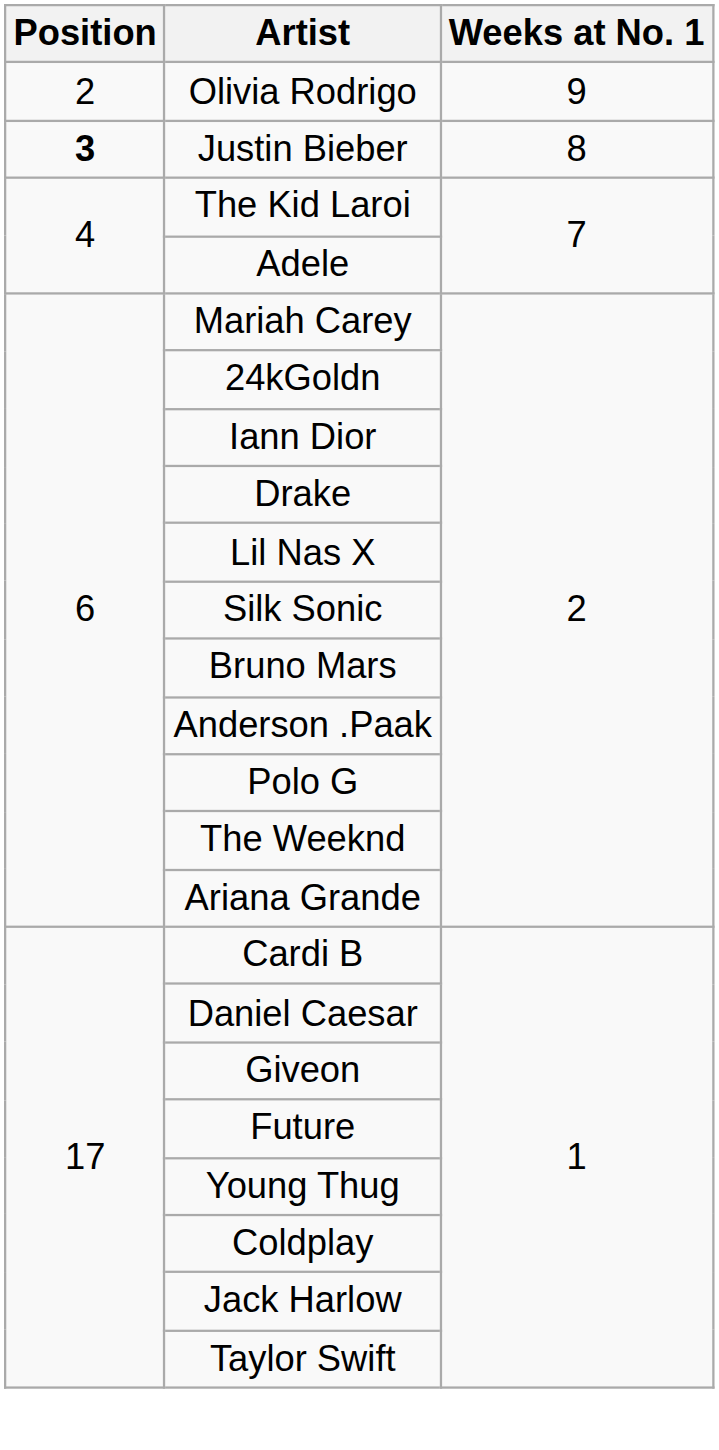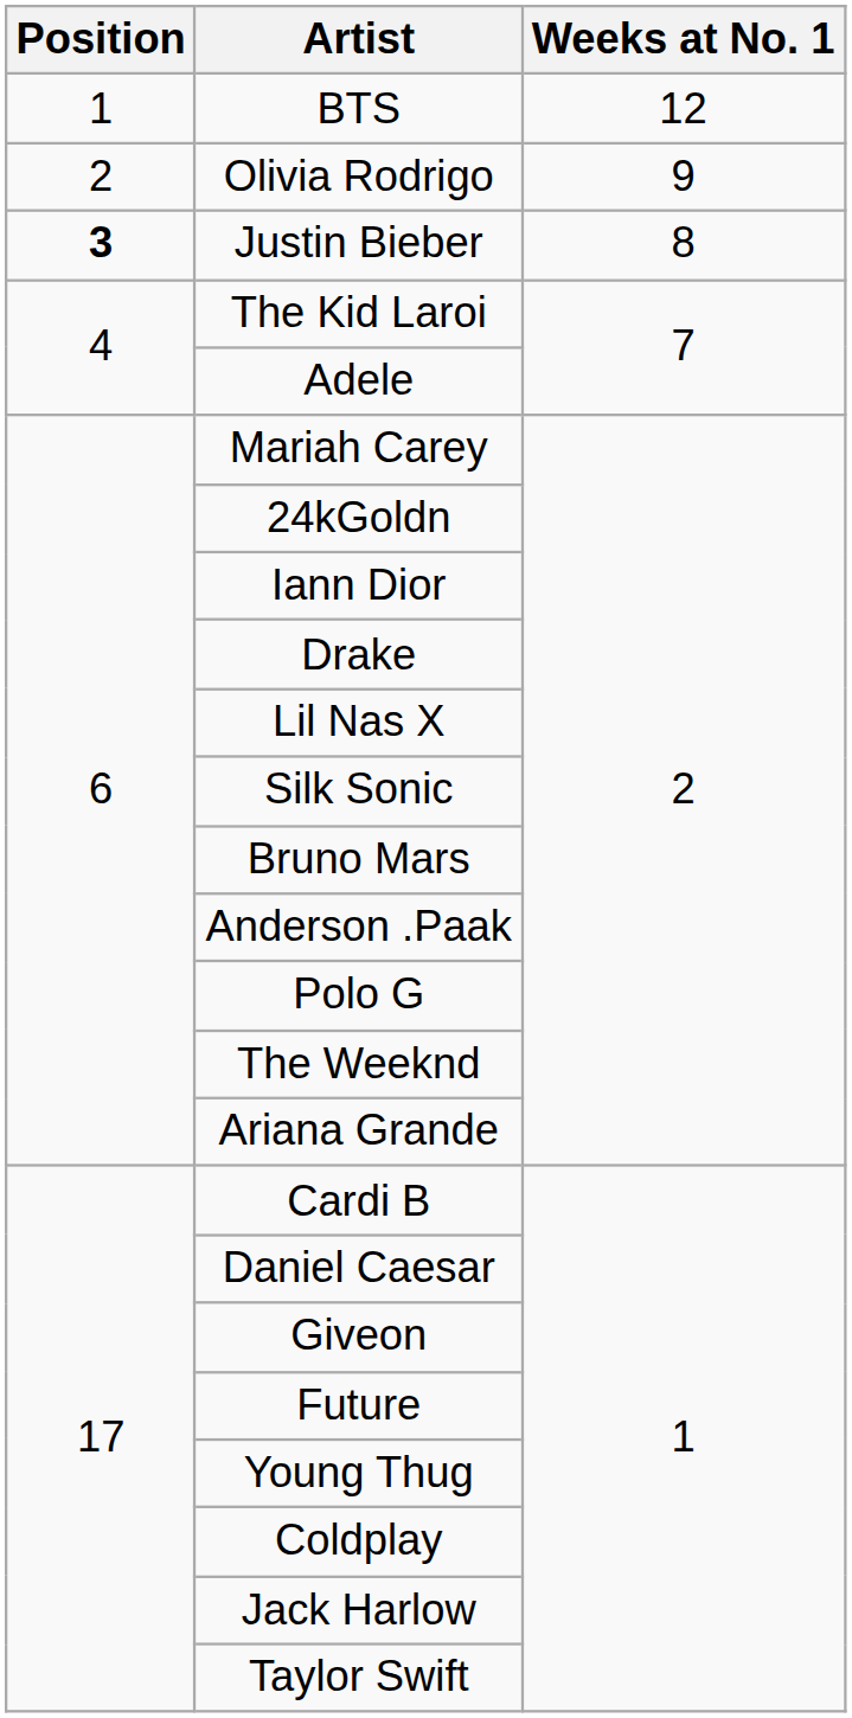 <table class="wikitable plainrowheaders" style="text-align:center;">
 <tr>
 <th>Position</th>
 <th>Artist</th>
 <th>Weeks at No. 1</th>
+</tr>
+<tr>
+<td>1</td>
+<td>BTS</td>
+<td>12</td>
 </tr>
 <tr>
 <td>2</td>
 <td>Olivia Rodrigo</td>
 <td>9</td>
 </tr>
 <tr>
 <td><strong>3</strong></td>
 <td>Justin Bieber</td>
 <td>8</td>
 </tr>
 <tr>
 <td rowspan=2>4</td>
 <td>The Kid Laroi</td>
 <td rowspan=2>7</td>
 </tr>
 <tr>
 <td>Adele</td>
 </tr>
 <tr>
 <td rowspan=11>6</td>
 <td>Mariah Carey</td>
 <td rowspan=11>2</td>
 </tr>
 <tr>
 <td>24kGoldn</td>
 </tr>
 <tr>
 <td>Iann Dior</td>
 </tr>
 <tr>
 <td>Drake</td>
 </tr>
 <tr>
 <td>Lil Nas X</td>
 </tr>
 <tr>
 <td>Silk Sonic</td>
 </tr>
 <tr>
 <td>Bruno Mars</td>
 </tr>
 <tr>
 <td>Anderson .Paak</td>
 </tr>
 <tr>
 <td>Polo G</td>
 </tr>
 <tr>
 <td>The Weeknd</td>
 </tr>
 <tr>
 <td>Ariana Grande</td>
 </tr>
 <tr>
 <td rowspan=8>17</td>
 <td>Cardi B</td>
 <td rowspan=8>1</td>
 </tr>
 <tr>
 <td>Daniel Caesar</td>
 </tr>
 <tr>
 <td>Giveon</td>
 </tr>
 <tr>
 <td>Future</td>
 </tr>
 <tr>
 <td>Young Thug</td>
 </tr>
 <tr>
 <td>Coldplay</td>
 </tr>
 <tr>
 <td>Jack Harlow</td>
 </tr>
 <tr>
 <td>Taylor Swift</td>
 </tr>
 </table>
